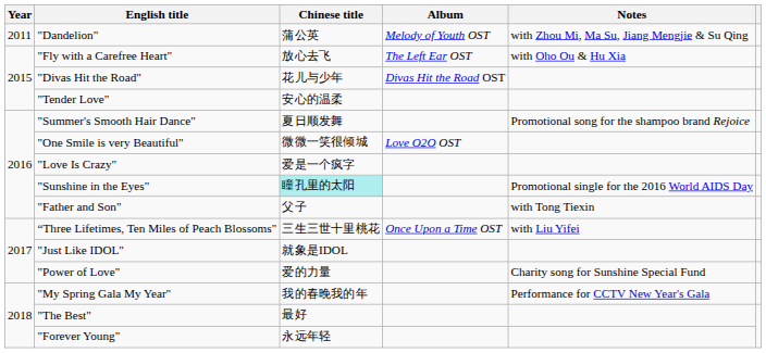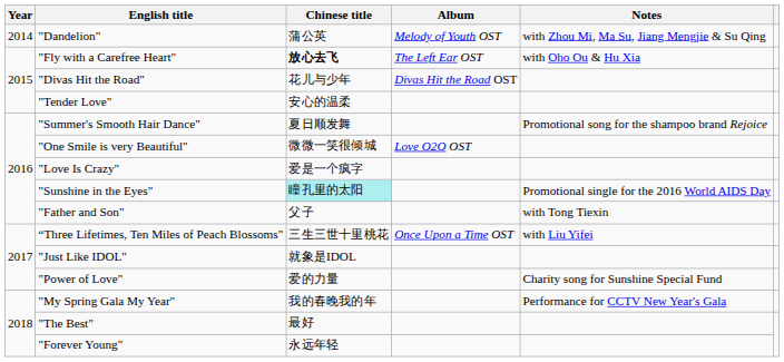 <table class="wikitable">
 <tr>
 <th>Year</th>
 <th>English title</th>
 <th>Chinese title</th>
 <th>Album</th>
 <th>Notes</th>
 <th class="unsortable"></th>
 </tr>
 <tr>
-<td>2011</td>
+<td>2014</td>
 <td>"Dandelion"</td>
 <td>蒲公英</td>
 <td><em><a href='#'>Melody of Youth</a> OST</em></td>
 <td>with <a href='#'>Zhou Mi</a>, <a href='#'>Ma Su</a>, <a href='#'>Jiang Mengjie</a> & Su Qing</td>
 <td></td>
 </tr>
 <tr>
 <td rowspan="3">2015</td>
 <td>"Fly with a Carefree Heart"</td>
-<td>放心去飞</td>
+<td><strong>放心去飞</strong></td>
 <td><em><a href='#'>The Left Ear</a> OST</em></td>
 <td>with <a href='#'>Oho Ou</a> & <a href='#'>Hu Xia</a></td>
 <td></td>
 </tr>
 <tr>
 <td>"Divas Hit the Road"</td>
 <td>花儿与少年</td>
 <td><em><a href='#'>Divas Hit the Road</a></em> OST</td>
 <td></td>
 <td></td>
 </tr>
 <tr>
 <td>"Tender Love"</td>
 <td>安心的温柔</td>
 <td></td>
 <td></td>
 <td></td>
 </tr>
 <tr>
 <td rowspan="5">2016</td>
 <td>"Summer's Smooth Hair Dance"</td>
 <td>夏日顺发舞</td>
 <td></td>
 <td>Promotional song for the shampoo brand <em>Rejoice</em></td>
 <td></td>
 </tr>
 <tr>
 <td>"One Smile is very Beautiful"</td>
 <td>微微一笑很倾城</td>
 <td><em><a href='#'>Love O2O</a> OST</em></td>
 <td></td>
 <td></td>
 </tr>
 <tr>
 <td>"Love Is Crazy"</td>
 <td>爱是一个疯字</td>
 <td></td>
 <td></td>
 <td></td>
 </tr>
 <tr>
 <td>"Sunshine in the Eyes"</td>
 <td style="background: paleturquoise;">瞳孔里的太阳</td>
 <td></td>
 <td>Promotional single for the 2016 <a href='#'>World AIDS Day</a></td>
 <td></td>
 </tr>
 <tr>
 <td>"Father and Son"</td>
 <td>父子</td>
 <td></td>
 <td>with Tong Tiexin</td>
 <td></td>
 </tr>
 <tr>
 <td rowspan="3">2017</td>
 <td>“Three Lifetimes, Ten Miles of Peach Blossoms"</td>
 <td>三生三世十里桃花</td>
 <td><em><a href='#'>Once Upon a Time</a> OST</em></td>
 <td>with <a href='#'>Liu Yifei</a></td>
 <td></td>
 </tr>
 <tr>
 <td>"Just Like IDOL"</td>
 <td>就象是IDOL</td>
 <td></td>
 <td></td>
 <td></td>
 </tr>
 <tr>
 <td>"Power of Love"</td>
 <td>爱的力量</td>
 <td></td>
 <td>Charity song for Sunshine Special Fund</td>
 <td></td>
 </tr>
 <tr>
 <td rowspan=3>2018</td>
 <td>"My Spring Gala My Year"</td>
 <td>我的春晚我的年</td>
 <td></td>
 <td>Performance for <a href='#'>CCTV New Year's Gala</a></td>
 <td></td>
 </tr>
 <tr>
 <td>"The Best"</td>
 <td>最好</td>
 <td></td>
 <td></td>
 <td rowspan="2"></td>
 </tr>
 <tr>
 <td>"Forever Young"</td>
 <td>永远年轻</td>
 <td></td>
 <td></td>
 </tr>
 </table>
